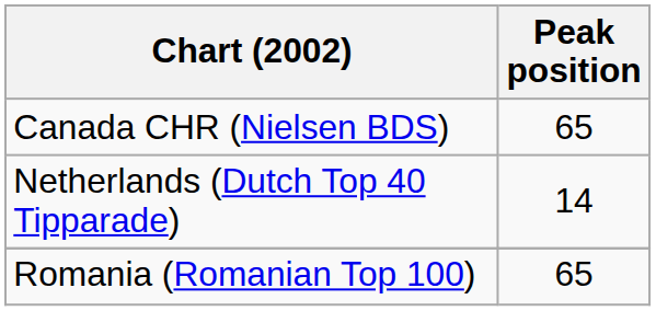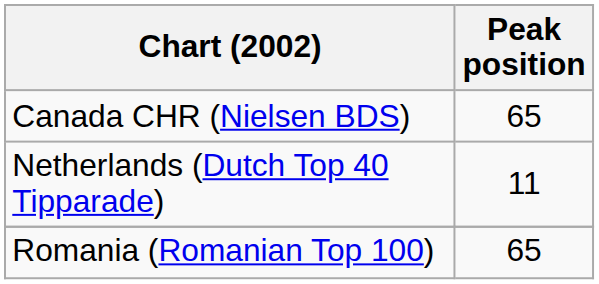 <table class="wikitable sortable">
 <tr>
 <th align="center" width="220">Chart (2002)</th>
 <th align="center">Peak<br>position</th>
 </tr>
 <tr>
 <td>Canada CHR (<a href='#'>Nielsen BDS</a>)</td>
 <td align="center">65</td>
 </tr>
 <tr>
 <td>Netherlands (<a href='#'>Dutch Top 40 Tipparade</a>)</td>
-<td align="center">14</td>
+<td align="center">11</td>
 </tr>
 <tr>
 </tr>
 <tr>
 <td align="left">Romania (<a href='#'>Romanian Top 100</a>)</td>
 <td align="center">65</td>
 </tr>
 </table>
